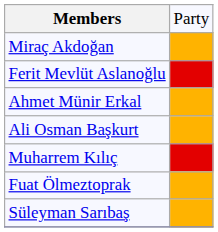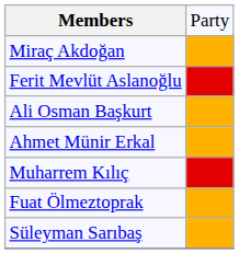 <table class=wikitable style="border:1px solid #8888aa; background-color:#f7f8ff; padding:0px; font-size:90%;">
 <tr>
 <th>Members</th>
 <td>Party</td>
 </tr>
 <tr>
 <td><a href='#'>Miraç Akdoğan</a></td>
 <td style="background: #ffb300"></td>
 </tr>
 <tr>
 <td><a href='#'>Ferit Mevlüt Aslanoğlu</a></td>
 <td style="background: #e30000"></td>
 </tr>
 <tr>
-<td><a href='#'>Ahmet Münir Erkal</a></td>
+<td><a href='#'>Ali Osman Başkurt</a></td>
 <td style="background: #ffb300"></td>
 </tr>
 <tr>
-<td><a href='#'>Ali Osman Başkurt</a></td>
+<td><a href='#'>Ahmet Münir Erkal</a></td>
 <td style="background: #ffb300"></td>
 </tr>
 <tr>
 <td><a href='#'>Muharrem Kılıç</a></td>
 <td style="background: #e30000"></td>
 </tr>
 <tr>
 <td><a href='#'>Fuat Ölmeztoprak</a></td>
 <td style="background: #ffb300"></td>
 </tr>
 <tr>
 <td><a href='#'>Süleyman Sarıbaş</a></td>
 <td style="background: #ffb300"></td>
 </tr>
 <tr>
 </tr>
 </table>
